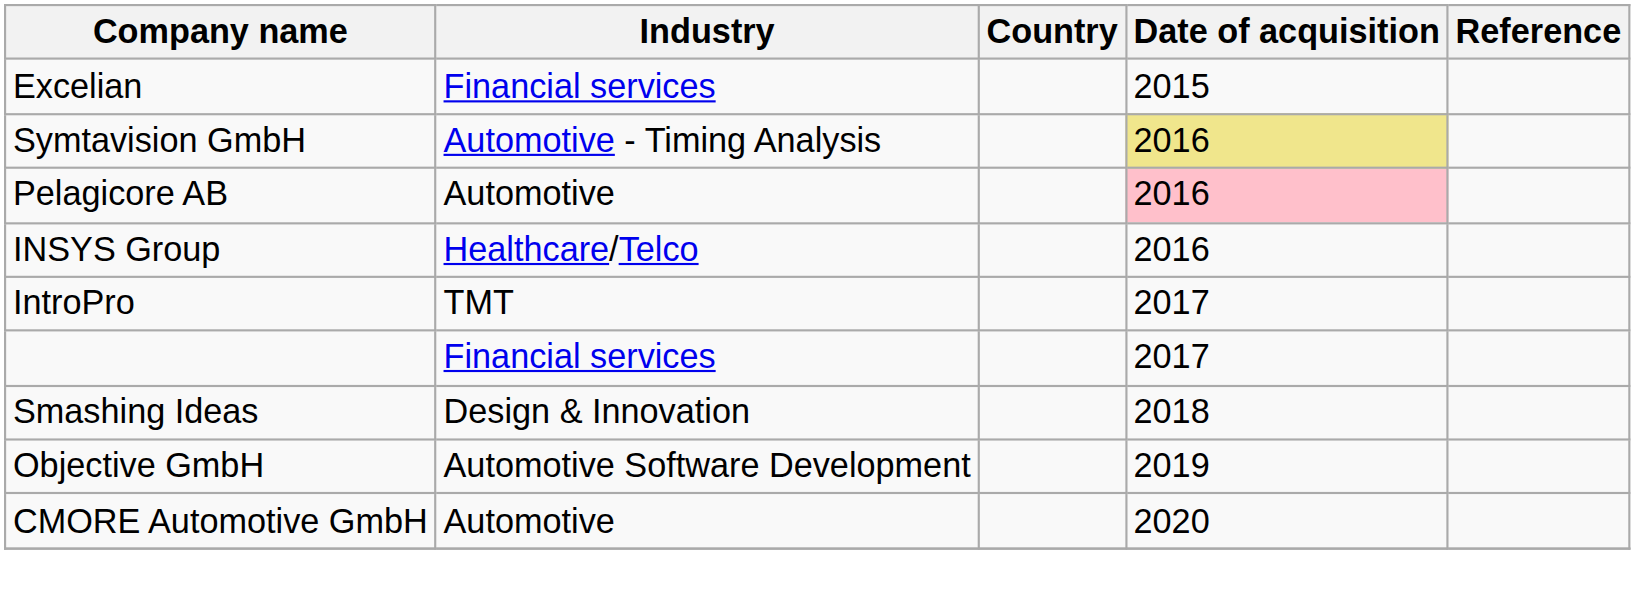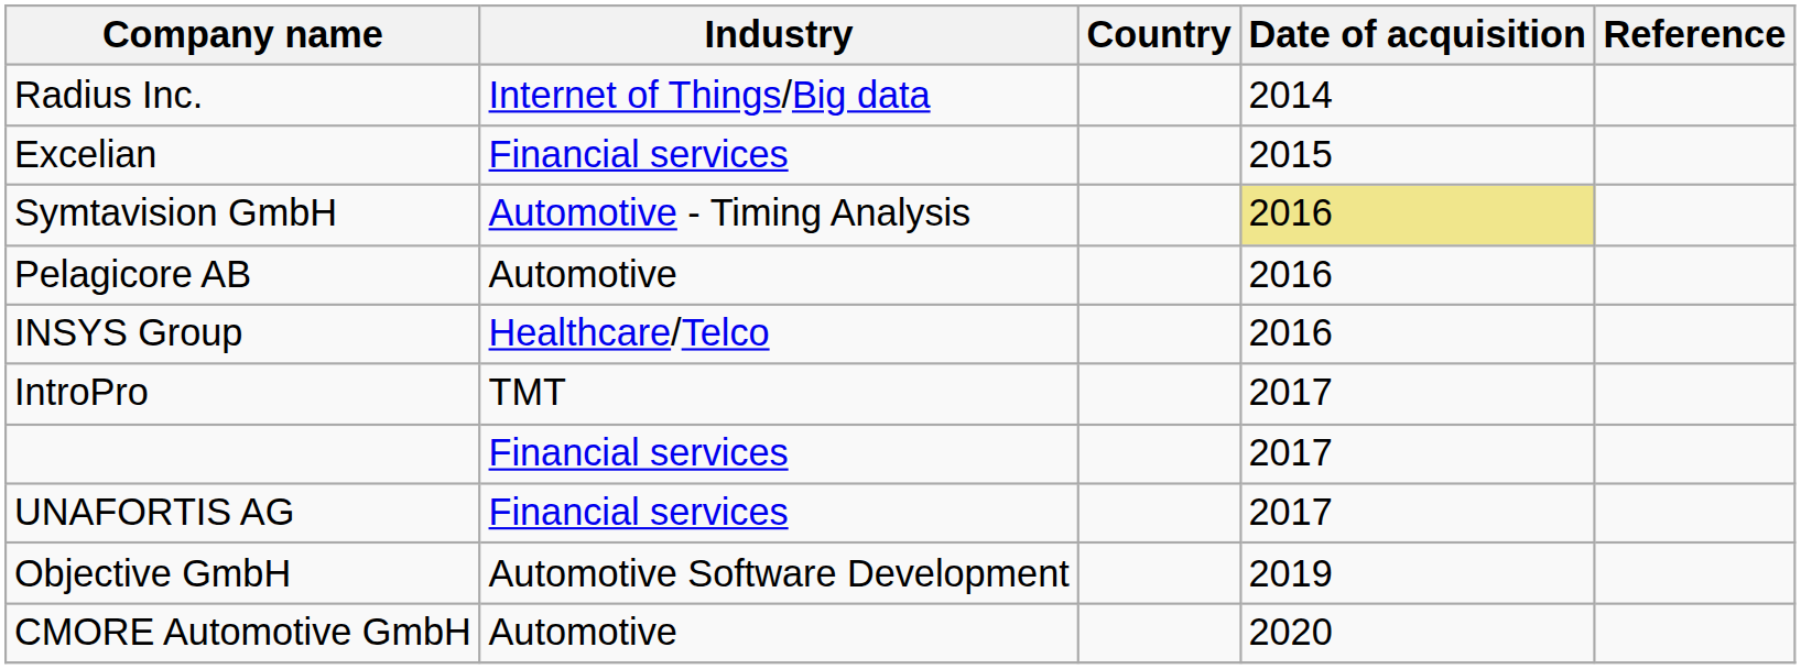 <table class="wikitable">
 <tr>
 <th>Company name</th>
 <th>Industry</th>
 <th>Country</th>
 <th>Date of acquisition</th>
 <th>Reference</th>
+</tr>
+<tr>
+<td>Radius Inc.</td>
+<td><a href='#'>Internet of Things</a>/<a href='#'>Big data</a></td>
+<td></td>
+<td>2014</td>
+<td></td>
 </tr>
 <tr>
 <td>Excelian</td>
 <td><a href='#'>Financial services</a></td>
 <td></td>
 <td>2015</td>
 <td></td>
 </tr>
 <tr>
 <td>Symtavision GmbH</td>
 <td><a href='#'>Automotive</a> - Timing  Analysis</td>
 <td></td>
 <td style="background: khaki;">2016</td>
 <td></td>
 </tr>
 <tr>
 <td>Pelagicore AB</td>
 <td>Automotive</td>
 <td></td>
-<td style="background: pink;">2016</td>
+<td>2016</td>
 <td></td>
 </tr>
 <tr>
 <td>INSYS Group</td>
 <td><a href='#'>Healthcare</a>/<a href='#'>Telco</a></td>
 <td></td>
 <td>2016</td>
 <td></td>
 </tr>
 <tr>
 <td>IntroPro</td>
 <td>TMT</td>
 <td></td>
 <td>2017</td>
 <td></td>
 </tr>
 <tr>
 <td></td>
 <td><a href='#'>Financial services</a></td>
 <td></td>
 <td>2017</td>
 <td></td>
 </tr>
 <tr>
-<td>Smashing Ideas</td>
-<td>Design & Innovation</td>
+<td>UNAFORTIS AG</td>
+<td><a href='#'>Financial services</a></td>
 <td></td>
-<td>2018</td>
+<td>2017</td>
 <td></td>
 </tr>
 <tr>
 <td>Objective GmbH</td>
 <td>Automotive Software Development</td>
 <td></td>
 <td>2019</td>
 <td></td>
 </tr>
 <tr>
 <td>CMORE Automotive GmbH</td>
 <td>Automotive</td>
 <td></td>
 <td>2020</td>
 <td></td>
 </tr>
 <tr>
 </tr>
 </table>
